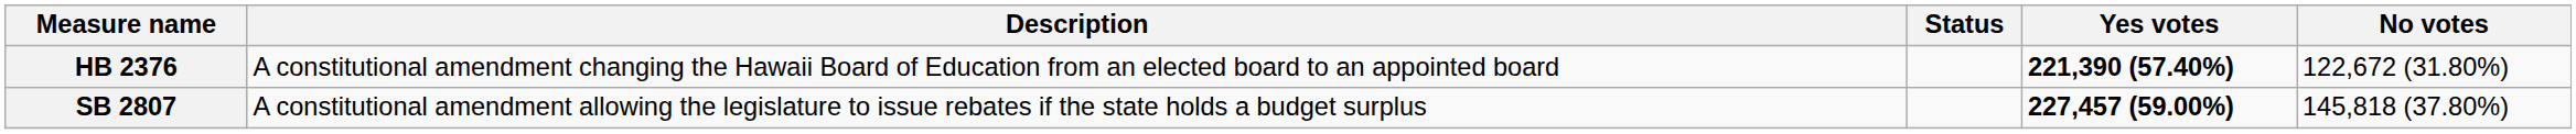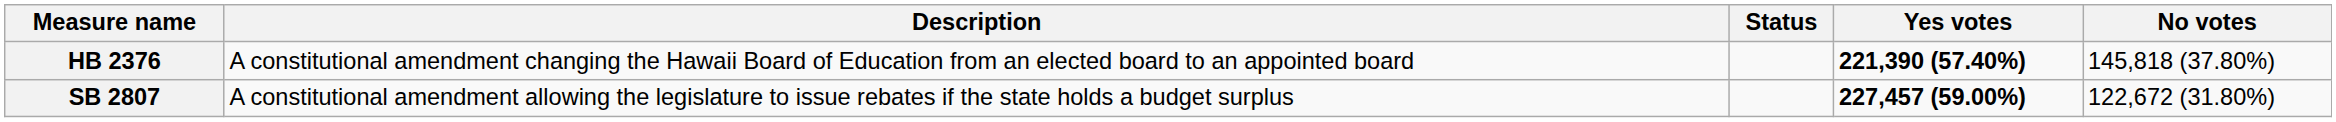 <table class="wikitable sortable plainrowheaders" style="width:100%">
 <tr>
 <th scope="col">Measure name</th>
 <th class="unsortable" scope="col">Description</th>
 <th scope="col">Status</th>
 <th scope="col">Yes votes</th>
 <th scope="col">No votes</th>
 </tr>
 <tr>
 <th scope="row">HB 2376</th>
 <td>A constitutional amendment changing the Hawaii Board of Education from an elected board to an appointed board</td>
 <td></td>
 <td><strong>221,390 (57.40%)</strong></td>
-<td>122,672 (31.80%)</td>
+<td>145,818 (37.80%)</td>
 </tr>
 <tr>
 <th scope="row">SB 2807</th>
 <td>A constitutional amendment allowing the legislature to issue rebates if the state holds a budget surplus</td>
 <td></td>
 <td><strong>227,457 (59.00%)</strong></td>
-<td>145,818 (37.80%)</td>
+<td>122,672 (31.80%)</td>
 </tr>
 </table>
